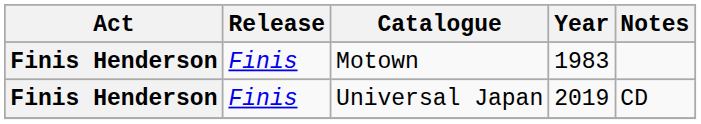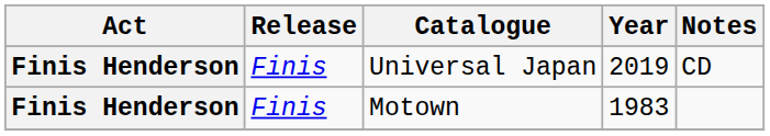 <table class="wikitable plainrowheaders sortable">
 <tr>
 <th scope="col" class="unsortable">Act</th>
 <th scope="col">Release</th>
 <th scope="col">Catalogue</th>
 <th scope="col">Year</th>
 <th scope="col" class="unsortable">Notes</th>
 </tr>
 <tr>
 <th scope="row">Finis Henderson</th>
 <td><em><a href='#'>Finis</a></em></td>
+<td>Universal Japan</td>
+<td>2019</td>
+<td>CD</td>
+</tr>
+<tr>
+<th scope="row">Finis Henderson</th>
+<td><em><a href='#'>Finis</a></em></td>
 <td>Motown</td>
 <td>1983</td>
 <td></td>
 </tr>
 <tr>
-<th scope="row">Finis Henderson</th>
-<td><em><a href='#'>Finis</a></em></td>
-<td>Universal Japan</td>
-<td>2019</td>
-<td>CD</td>
-</tr>
-<tr>
 </tr>
 </table>
